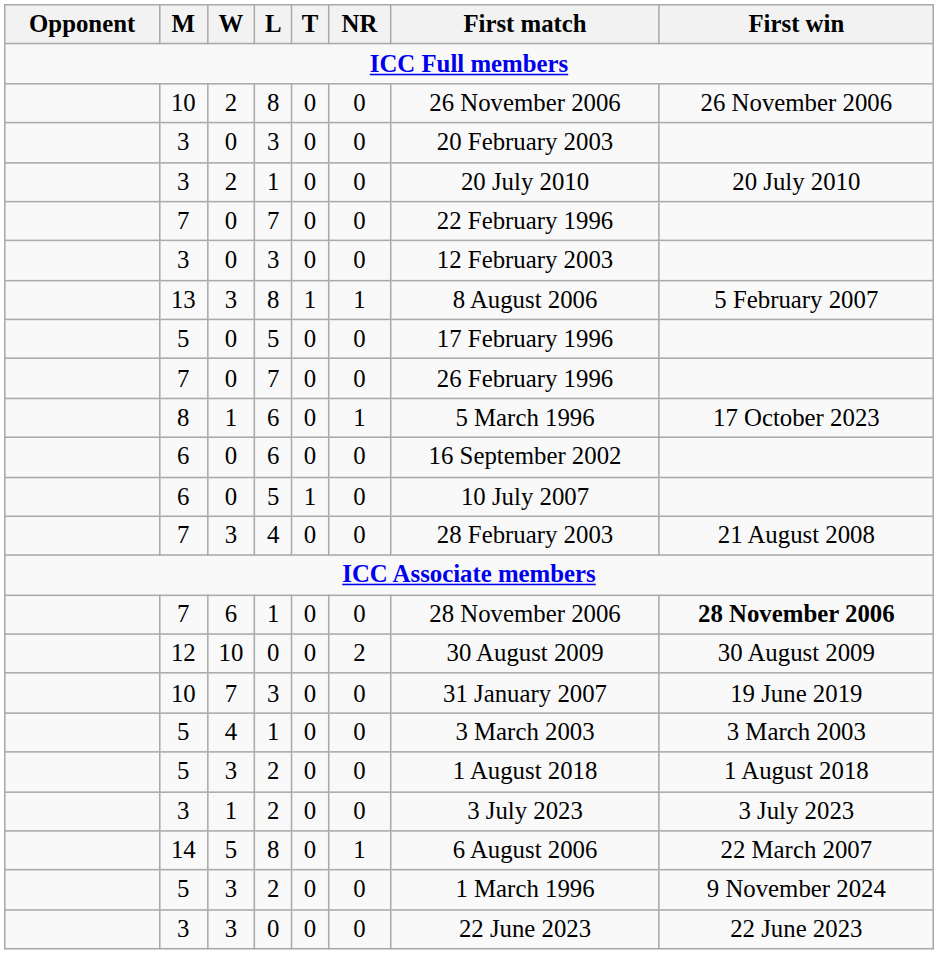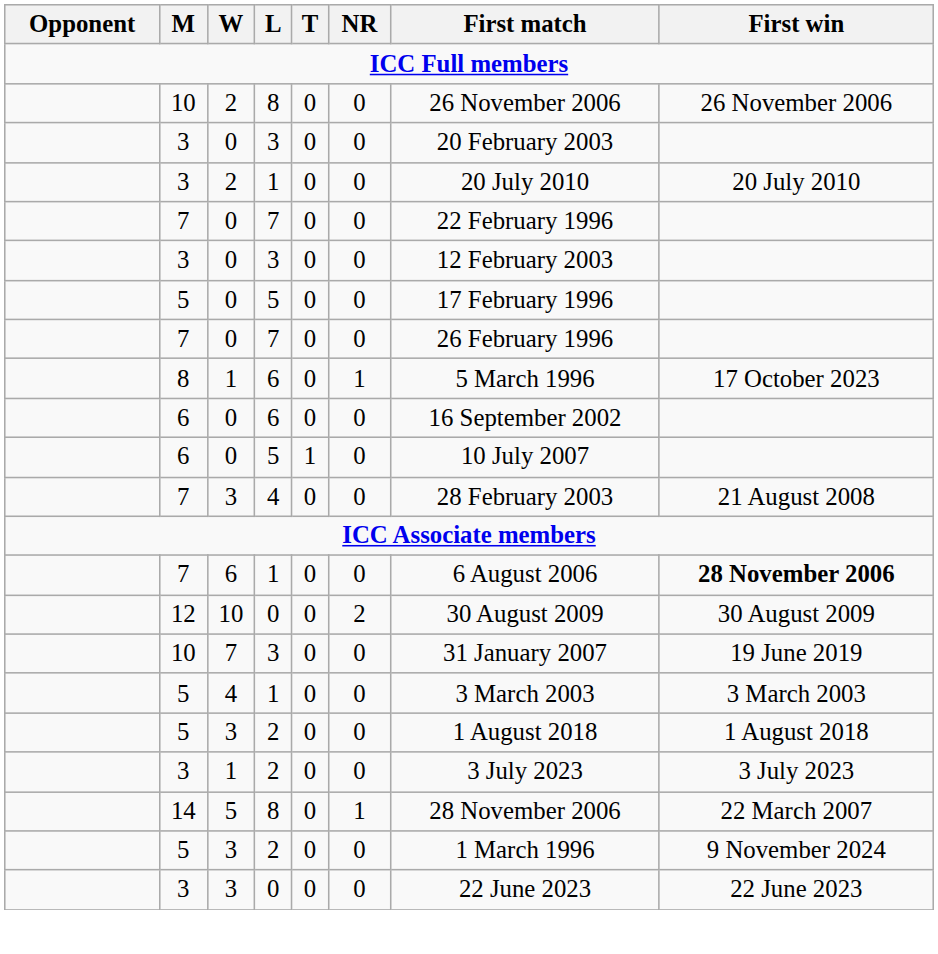 <table class="wikitable" style="text-align: center; width: 600px;">
 <tr>
 <th>Opponent</th>
 <th>M</th>
 <th>W</th>
 <th>L</th>
 <th>T</th>
 <th>NR</th>
 <th>First match</th>
 <th>First win</th>
 </tr>
 <tr>
 <td colspan="8" style="text-align:center;"><strong><a href='#'>ICC Full members</a></strong></td>
 </tr>
 <tr>
 <td align=left></td>
 <td>10</td>
 <td>2</td>
 <td>8</td>
 <td>0</td>
 <td>0</td>
 <td>26 November 2006</td>
 <td>26 November 2006</td>
 </tr>
 <tr>
 <td align=left></td>
 <td>3</td>
 <td>0</td>
 <td>3</td>
 <td>0</td>
 <td>0</td>
 <td>20 February 2003</td>
 <td></td>
 </tr>
 <tr>
 <td align=left></td>
 <td>3</td>
 <td>2</td>
 <td>1</td>
 <td>0</td>
 <td>0</td>
 <td>20 July 2010</td>
 <td>20 July 2010</td>
 </tr>
 <tr>
 <td align=left></td>
 <td>7</td>
 <td>0</td>
 <td>7</td>
 <td>0</td>
 <td>0</td>
 <td>22 February 1996</td>
 <td></td>
 </tr>
 <tr>
 <td align=left></td>
 <td>3</td>
 <td>0</td>
 <td>3</td>
 <td>0</td>
 <td>0</td>
 <td>12 February 2003</td>
 <td></td>
-</tr>
-<tr>
-<td align=left></td>
-<td>13</td>
-<td>3</td>
-<td>8</td>
-<td>1</td>
-<td>1</td>
-<td>8 August 2006</td>
-<td>5 February 2007</td>
 </tr>
 <tr>
 <td align=left></td>
 <td>5</td>
 <td>0</td>
 <td>5</td>
 <td>0</td>
 <td>0</td>
 <td>17 February 1996</td>
 <td></td>
 </tr>
 <tr>
 <td align=left></td>
 <td>7</td>
 <td>0</td>
 <td>7</td>
 <td>0</td>
 <td>0</td>
 <td>26 February 1996</td>
 <td></td>
 </tr>
 <tr>
 <td align=left></td>
 <td>8</td>
 <td>1</td>
 <td>6</td>
 <td>0</td>
 <td>1</td>
 <td>5 March 1996</td>
 <td>17 October 2023</td>
 </tr>
 <tr>
 <td align=left></td>
 <td>6</td>
 <td>0</td>
 <td>6</td>
 <td>0</td>
 <td>0</td>
 <td>16 September 2002</td>
 <td></td>
 </tr>
 <tr>
 <td align=left></td>
 <td>6</td>
 <td>0</td>
 <td>5</td>
 <td>1</td>
 <td>0</td>
 <td>10 July 2007</td>
 <td></td>
 </tr>
 <tr>
 <td align=left></td>
 <td>7</td>
 <td>3</td>
 <td>4</td>
 <td>0</td>
 <td>0</td>
 <td>28 February 2003</td>
 <td>21 August 2008</td>
 </tr>
 <tr>
 <td colspan="8" style="text-align:center;"><strong><a href='#'>ICC Associate members</a></strong></td>
 </tr>
 <tr>
 <td align=left></td>
 <td>7</td>
 <td>6</td>
 <td>1</td>
 <td>0</td>
 <td>0</td>
-<td>28 November 2006</td>
+<td>6 August 2006</td>
 <td><strong>28 November 2006</strong></td>
 </tr>
 <tr>
 <td align=left></td>
 <td>12</td>
 <td>10</td>
 <td>0</td>
 <td>0</td>
 <td>2</td>
 <td>30 August 2009</td>
 <td>30 August 2009</td>
 </tr>
 <tr>
 <td align=left></td>
 <td>10</td>
 <td>7</td>
 <td>3</td>
 <td>0</td>
 <td>0</td>
 <td>31 January 2007</td>
 <td>19 June 2019</td>
 </tr>
 <tr>
 <td align=left></td>
 <td>5</td>
 <td>4</td>
 <td>1</td>
 <td>0</td>
 <td>0</td>
 <td>3 March 2003</td>
 <td>3 March 2003</td>
 </tr>
 <tr>
 <td align=left></td>
 <td>5</td>
 <td>3</td>
 <td>2</td>
 <td>0</td>
 <td>0</td>
 <td>1 August 2018</td>
 <td>1 August 2018</td>
 </tr>
 <tr>
 <td align=left></td>
 <td>3</td>
 <td>1</td>
 <td>2</td>
 <td>0</td>
 <td>0</td>
 <td>3 July 2023</td>
 <td>3 July 2023</td>
 </tr>
 <tr>
 <td align=left></td>
 <td>14</td>
 <td>5</td>
 <td>8</td>
 <td>0</td>
 <td>1</td>
-<td>6 August 2006</td>
+<td>28 November 2006</td>
 <td>22 March 2007</td>
 </tr>
 <tr>
 <td align=left></td>
 <td>5</td>
 <td>3</td>
 <td>2</td>
 <td>0</td>
 <td>0</td>
 <td>1 March 1996</td>
 <td>9 November 2024</td>
 </tr>
 <tr>
 <td align=left></td>
 <td>3</td>
 <td>3</td>
 <td>0</td>
 <td>0</td>
 <td>0</td>
 <td>22 June 2023</td>
 <td>22 June 2023</td>
 </tr>
 </table>
